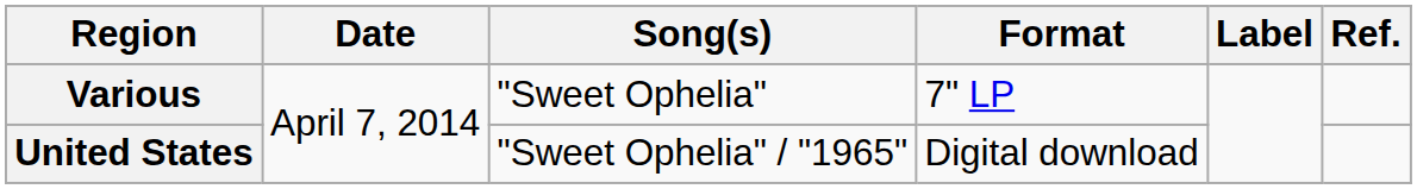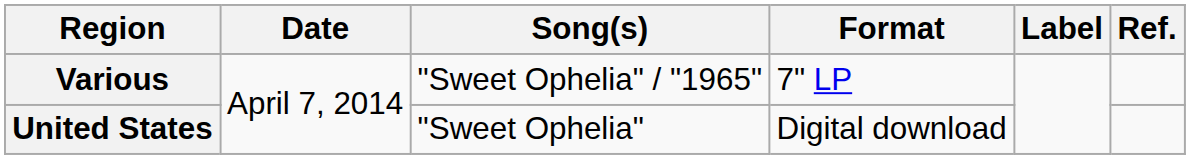 <table class="wikitable plainrowheaders">
 <tr>
 <th>Region</th>
 <th>Date</th>
 <th>Song(s)</th>
 <th>Format</th>
 <th>Label</th>
 <th>Ref.</th>
 </tr>
 <tr>
 <th scope="row">Various</th>
 <td rowspan="2">April 7, 2014</td>
-<td>"Sweet Ophelia"</td>
+<td>"Sweet Ophelia" / "1965"</td>
 <td>7" <a href='#'>LP</a></td>
 <td rowspan="2"></td>
 <td></td>
 </tr>
 <tr>
 <th scope="row">United States</th>
-<td>"Sweet Ophelia" / "1965"</td>
+<td>"Sweet Ophelia"</td>
 <td>Digital download</td>
 <td></td>
 </tr>
 </table>
